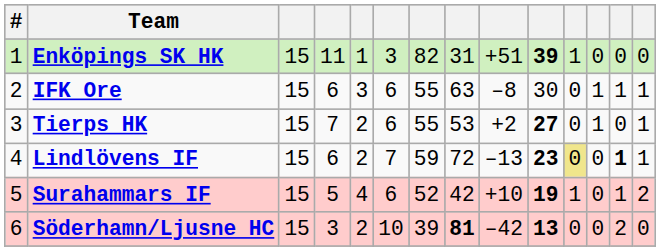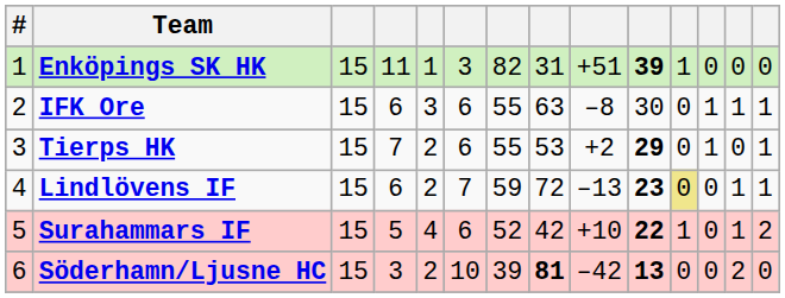 <table class="wikitable sortable">
 <tr>
 <th>#</th>
 <th>Team</th>
 <th></th>
 <th></th>
 <th></th>
 <th></th>
 <th></th>
 <th></th>
 <th></th>
 <th></th>
 <th></th>
 <th></th>
 <th></th>
 <th></th>
 </tr>
 <tr style="background: #D0F0C0;">
 <td>1</td>
 <td><strong><a href='#'>Enköpings SK HK</a></strong></td>
 <td style="text-align: center;">15</td>
 <td style="text-align: center;">11</td>
 <td style="text-align: center;">1</td>
 <td style="text-align: center;">3</td>
 <td style="text-align: center;">82</td>
 <td style="text-align: center;">31</td>
 <td style="text-align: center;">+51</td>
 <td style="text-align: center;"><strong>39</strong></td>
 <td style="text-align: center;">1</td>
 <td style="text-align: center;">0</td>
 <td style="text-align: center;">0</td>
 <td style="text-align: center;">0</td>
 </tr>
 <tr>
 <td>2</td>
 <td><strong><a href='#'>IFK Ore</a></strong></td>
 <td style="text-align: center;">15</td>
 <td style="text-align: center;">6</td>
 <td style="text-align: center;">3</td>
 <td style="text-align: center;">6</td>
 <td style="text-align: center;">55</td>
 <td style="text-align: center;">63</td>
 <td style="text-align: center;">–8</td>
 <td style="text-align: center;">30</td>
 <td style="text-align: center;">0</td>
 <td style="text-align: center;">1</td>
 <td style="text-align: center;">1</td>
 <td style="text-align: center;">1</td>
 </tr>
 <tr>
 <td>3</td>
 <td><strong><a href='#'>Tierps HK</a></strong></td>
 <td style="text-align: center;">15</td>
 <td style="text-align: center;">7</td>
 <td style="text-align: center;">2</td>
 <td style="text-align: center;">6</td>
 <td style="text-align: center;">55</td>
 <td style="text-align: center;">53</td>
 <td style="text-align: center;">+2</td>
-<td style="text-align: center;"><strong>27</strong></td>
+<td style="text-align: center;"><strong>29</strong></td>
 <td style="text-align: center;">0</td>
 <td style="text-align: center;">1</td>
 <td style="text-align: center;">0</td>
 <td style="text-align: center;">1</td>
 </tr>
 <tr>
 <td>4</td>
 <td><strong><a href='#'>Lindlövens IF</a></strong></td>
 <td style="text-align: center;">15</td>
 <td style="text-align: center;">6</td>
 <td style="text-align: center;">2</td>
 <td style="text-align: center;">7</td>
 <td style="text-align: center;">59</td>
 <td style="text-align: center;">72</td>
 <td style="text-align: center;">–13</td>
 <td style="text-align: center;"><strong>23</strong></td>
 <td style="background: khaki; text-align: center;">0</td>
 <td style="text-align: center;">0</td>
-<td style="text-align: center;"><strong>1</strong></td>
+<td style="text-align: center;">1</td>
 <td style="text-align: center;">1</td>
 </tr>
 <tr style="background: #FFCCCC;">
 <td>5</td>
 <td><strong><a href='#'>Surahammars IF</a></strong></td>
 <td style="text-align: center;">15</td>
 <td style="text-align: center;">5</td>
 <td style="text-align: center;">4</td>
 <td style="text-align: center;">6</td>
 <td style="text-align: center;">52</td>
 <td style="text-align: center;">42</td>
 <td style="text-align: center;">+10</td>
-<td style="text-align: center;"><strong>19</strong></td>
+<td style="text-align: center;"><strong>22</strong></td>
 <td style="text-align: center;">1</td>
 <td style="text-align: center;">0</td>
 <td style="text-align: center;">1</td>
 <td style="text-align: center;">2</td>
 </tr>
 <tr style="background: #FFCCCC;">
 <td>6</td>
 <td><strong><a href='#'>Söderhamn/Ljusne HC</a></strong></td>
 <td style="text-align: center;">15</td>
 <td style="text-align: center;">3</td>
 <td style="text-align: center;">2</td>
 <td style="text-align: center;">10</td>
 <td style="text-align: center;">39</td>
 <td style="text-align: center;"><strong>81</strong></td>
 <td style="text-align: center;">–42</td>
 <td style="text-align: center;"><strong>13</strong></td>
 <td style="text-align: center;">0</td>
 <td style="text-align: center;">0</td>
 <td style="text-align: center;">2</td>
 <td style="text-align: center;">0</td>
 </tr>
 </table>
